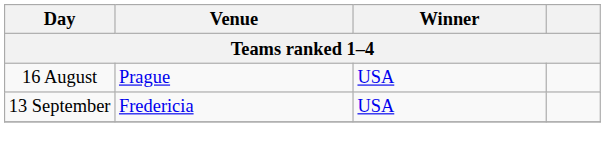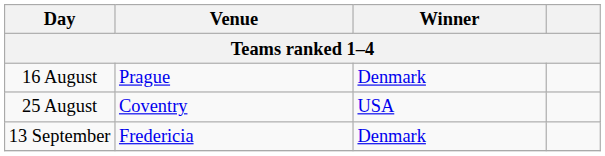 <table class=wikitable>
 <tr>
 <th>Day</th>
 <th width=200px>Venue</th>
 <th width=160px>Winner</th>
 <th width=40px></th>
 </tr>
 <tr>
 <th colspan=4>Teams ranked 1–4</th>
 </tr>
 <tr>
 <td align=center>16 August</td>
 <td> <a href='#'>Prague</a></td>
+<td> <a href='#'>Denmark</a></td>
+</tr>
+<tr>
+<td align=center>25 August</td>
+<td> <a href='#'>Coventry</a></td>
 <td> <a href='#'>USA</a></td>
+<td align=center></td>
 </tr>
 <tr>
 <td align=center>13 September</td>
 <td> <a href='#'>Fredericia</a></td>
-<td> <a href='#'>USA</a></td>
+<td> <a href='#'>Denmark</a></td>
 <td align=center></td>
 </tr>
 <tr>
 </tr>
 </table>
